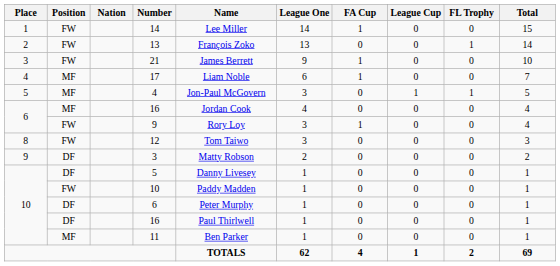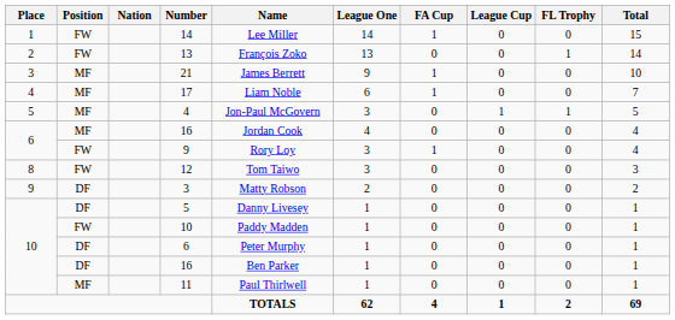 <table class="wikitable" style="font-size: 95%; text-align: center;">
 <tr>
 <th width=60>Place</th>
 <th width=60>Position</th>
 <th width=60>Nation</th>
 <th width=60>Number</th>
 <th width=150>Name</th>
 <th width=80>League One</th>
 <th width=80>FA Cup</th>
 <th width=80>League Cup</th>
 <th width=80>FL Trophy</th>
 <th width=80><strong>Total</strong></th>
 </tr>
 <tr>
 <td>1</td>
 <td>FW</td>
 <td></td>
 <td>14</td>
 <td><a href='#'>Lee Miller</a></td>
 <td>14</td>
 <td>1</td>
 <td>0</td>
 <td>0</td>
 <td>15</td>
 </tr>
 <tr>
 <td>2</td>
 <td>FW</td>
 <td></td>
 <td>13</td>
 <td><a href='#'>François Zoko</a></td>
 <td>13</td>
 <td>0</td>
 <td>0</td>
 <td>1</td>
 <td>14</td>
 </tr>
 <tr>
 <td>3</td>
-<td>FW</td>
+<td>MF</td>
 <td></td>
 <td>21</td>
 <td><a href='#'>James Berrett</a></td>
 <td>9</td>
 <td>1</td>
 <td>0</td>
 <td>0</td>
 <td>10</td>
 </tr>
 <tr>
 <td>4</td>
 <td>MF</td>
 <td></td>
 <td>17</td>
 <td><a href='#'>Liam Noble</a></td>
 <td>6</td>
 <td>1</td>
 <td>0</td>
 <td>0</td>
 <td>7</td>
 </tr>
 <tr>
 <td>5</td>
 <td>MF</td>
 <td></td>
 <td>4</td>
 <td><a href='#'>Jon-Paul McGovern</a></td>
 <td>3</td>
 <td>0</td>
 <td>1</td>
 <td>1</td>
 <td>5</td>
 </tr>
 <tr>
 <td rowspan="2">6</td>
 <td>MF</td>
 <td></td>
 <td>16</td>
 <td><a href='#'>Jordan Cook</a></td>
 <td>4</td>
 <td>0</td>
 <td>0</td>
 <td>0</td>
 <td>4</td>
 </tr>
 <tr>
 <td>FW</td>
 <td></td>
 <td>9</td>
 <td><a href='#'>Rory Loy</a></td>
 <td>3</td>
 <td>1</td>
 <td>0</td>
 <td>0</td>
 <td>4</td>
 </tr>
 <tr>
 <td>8</td>
 <td>FW</td>
 <td></td>
 <td>12</td>
 <td><a href='#'>Tom Taiwo</a></td>
 <td>3</td>
 <td>0</td>
 <td>0</td>
 <td>0</td>
 <td>3</td>
 </tr>
 <tr>
 <td>9</td>
 <td>DF</td>
 <td></td>
 <td>3</td>
 <td><a href='#'>Matty Robson</a></td>
 <td>2</td>
 <td>0</td>
 <td>0</td>
 <td>0</td>
 <td>2</td>
 </tr>
 <tr>
 <td rowspan="5">10</td>
 <td>DF</td>
 <td></td>
 <td>5</td>
 <td><a href='#'>Danny Livesey</a></td>
 <td>1</td>
 <td>0</td>
 <td>0</td>
 <td>0</td>
 <td>1</td>
 </tr>
 <tr>
 <td>FW</td>
 <td></td>
 <td>10</td>
 <td><a href='#'>Paddy Madden</a></td>
 <td>1</td>
 <td>0</td>
 <td>0</td>
 <td>0</td>
 <td>1</td>
 </tr>
 <tr>
 <td>DF</td>
 <td></td>
 <td>6</td>
 <td><a href='#'>Peter Murphy</a></td>
 <td>1</td>
 <td>0</td>
 <td>0</td>
 <td>0</td>
 <td>1</td>
 </tr>
 <tr>
 <td>DF</td>
 <td></td>
 <td>16</td>
-<td><a href='#'>Paul Thirlwell</a></td>
+<td><a href='#'>Ben Parker</a></td>
 <td>1</td>
 <td>0</td>
 <td>0</td>
 <td>0</td>
 <td>1</td>
 </tr>
 <tr>
 <td>MF</td>
 <td></td>
 <td>11</td>
-<td><a href='#'>Ben Parker</a></td>
+<td><a href='#'>Paul Thirlwell</a></td>
 <td>1</td>
 <td>0</td>
 <td>0</td>
 <td>0</td>
 <td>1</td>
 </tr>
 <tr>
 <td colspan="4"></td>
 <td><strong>TOTALS</strong></td>
 <td><strong>62</strong></td>
 <td><strong>4</strong></td>
 <td><strong>1</strong></td>
 <td><strong>2</strong></td>
 <td><strong>69</strong></td>
 </tr>
 </table>
